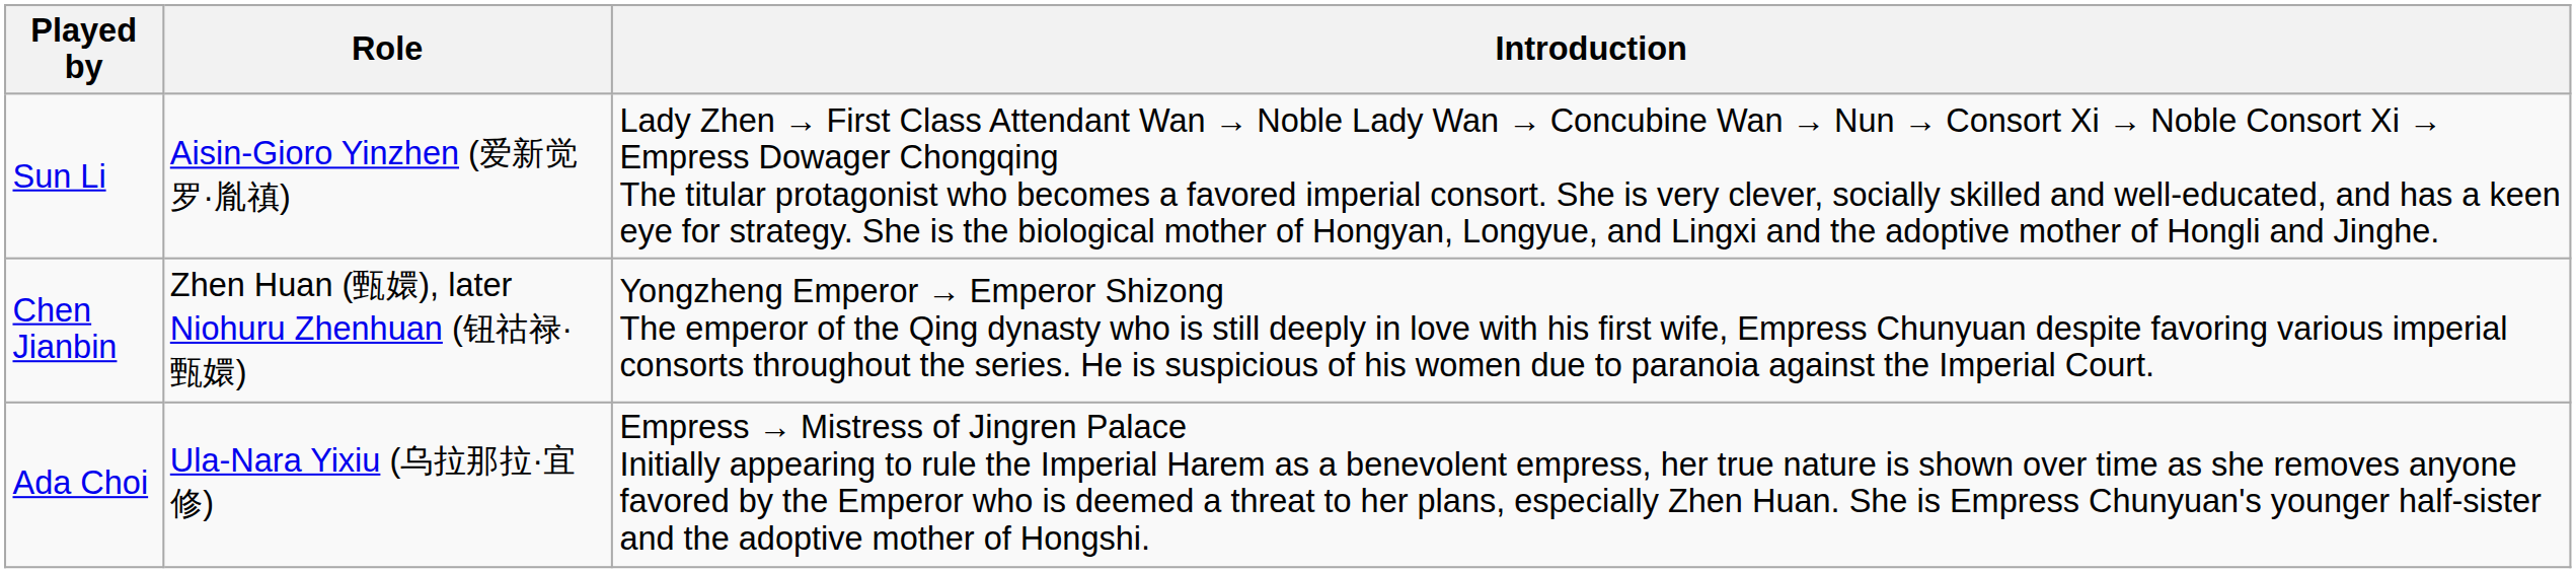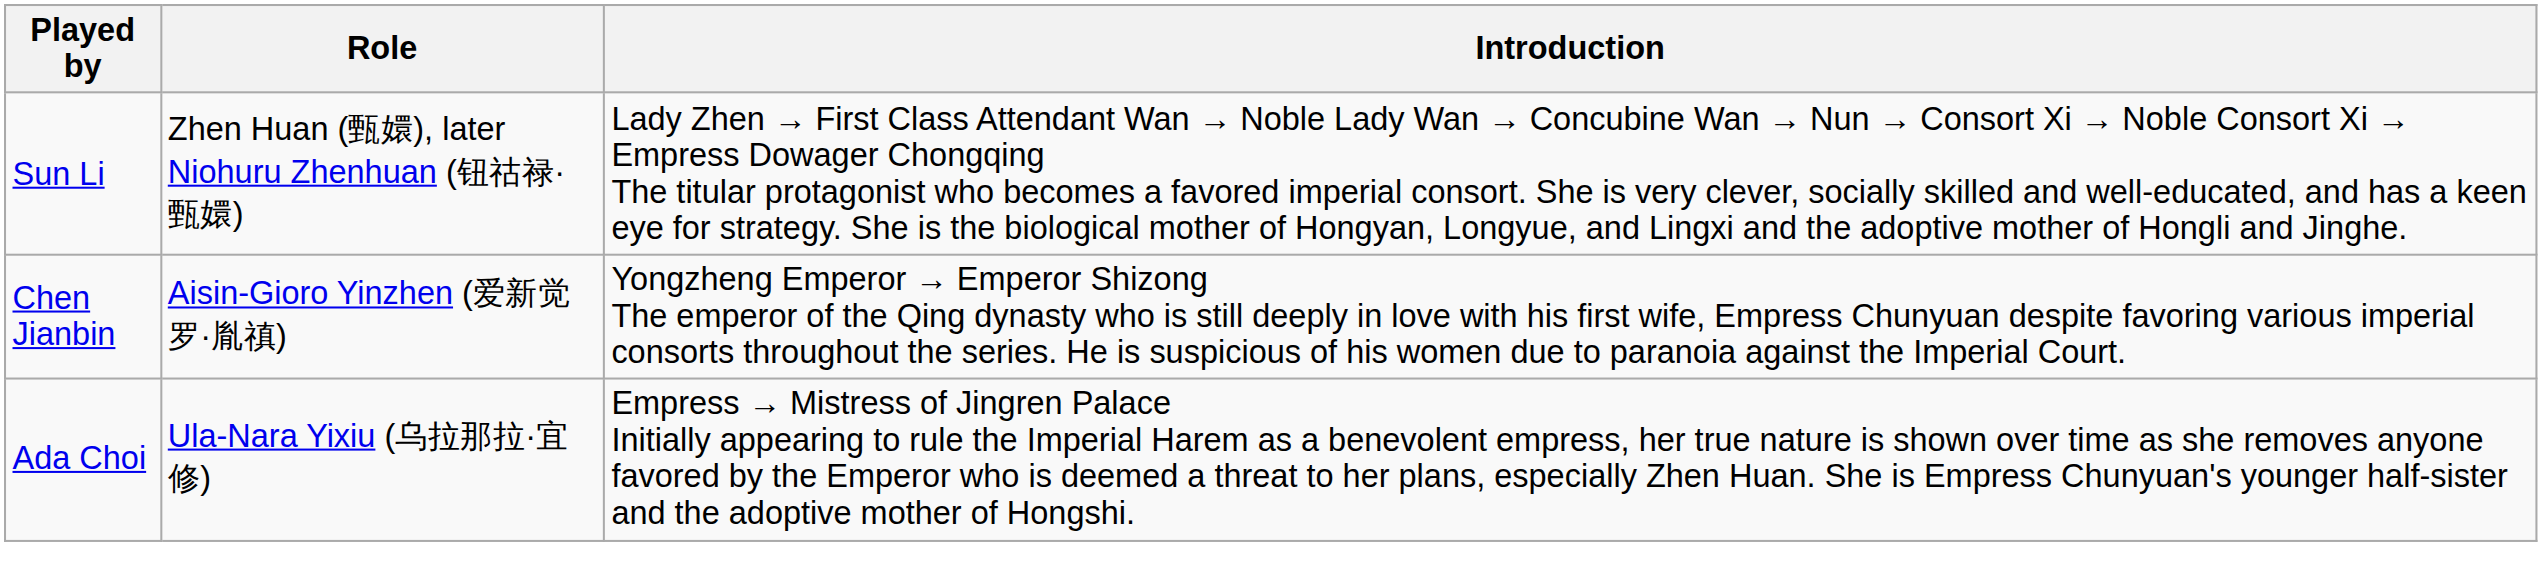 <table class="wikitable">
 <tr>
 <th>Played by</th>
 <th>Role</th>
 <th>Introduction</th>
 </tr>
 <tr>
 <td><a href='#'>Sun Li</a></td>
-<td><a href='#'>Aisin-Gioro Yinzhen</a> (爱新觉罗·胤禛)</td>
+<td>Zhen Huan (甄嬛), later <a href='#'>Niohuru Zhenhuan</a> (钮祜禄·甄嬛)</td>
 <td>Lady Zhen → First Class Attendant Wan → Noble Lady Wan → Concubine Wan → Nun → Consort Xi → Noble Consort Xi → Empress Dowager Chongqing<br>The titular protagonist who becomes a favored imperial consort. She is very clever, socially skilled and well-educated, and has a keen eye for strategy. She is the biological mother of Hongyan, Longyue, and Lingxi and the adoptive mother of Hongli and Jinghe.</td>
 </tr>
 <tr>
 <td><a href='#'>Chen Jianbin</a></td>
-<td>Zhen Huan (甄嬛), later <a href='#'>Niohuru Zhenhuan</a> (钮祜禄·甄嬛)</td>
+<td><a href='#'>Aisin-Gioro Yinzhen</a> (爱新觉罗·胤禛)</td>
 <td>Yongzheng Emperor → Emperor Shizong<br>The emperor of the Qing dynasty who is still deeply in love with his first wife, Empress Chunyuan despite favoring various imperial consorts throughout the series. He is suspicious of his women due to paranoia against the Imperial Court.</td>
 </tr>
 <tr>
 <td><a href='#'>Ada Choi</a></td>
 <td><a href='#'>Ula-Nara Yixiu</a> (乌拉那拉·宜修)</td>
 <td>Empress → Mistress of Jingren Palace<br>Initially appearing to rule the Imperial Harem as a benevolent empress, her true nature is shown over time as she removes anyone favored by the Emperor who is deemed a threat to her plans, especially Zhen Huan. She is Empress Chunyuan's younger half-sister and the adoptive mother of Hongshi.</td>
 </tr>
 </table>
